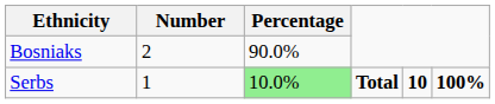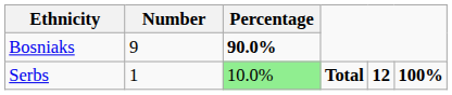 <table class="wikitable">
 <tr>
 <th width="100px">Ethnicity</th>
 <th width="80px">Number</th>
 <th width="80px">Percentage</th>
 </tr>
 <tr>
 <td><a href='#'>Bosniaks</a></td>
-<td>2</td>
-<td>90.0%</td>
+<td>9</td>
+<td><strong>90.0%</strong></td>
 </tr>
 <tr>
 <td><a href='#'>Serbs</a></td>
 <td>1</td>
 <td style="background: lightgreen;">10.0%</td>
 <td><strong>Total</strong></td>
-<td><strong>10</strong></td>
+<td><strong>12</strong></td>
 <td><strong>100%</strong></td>
 </tr>
 </table>
